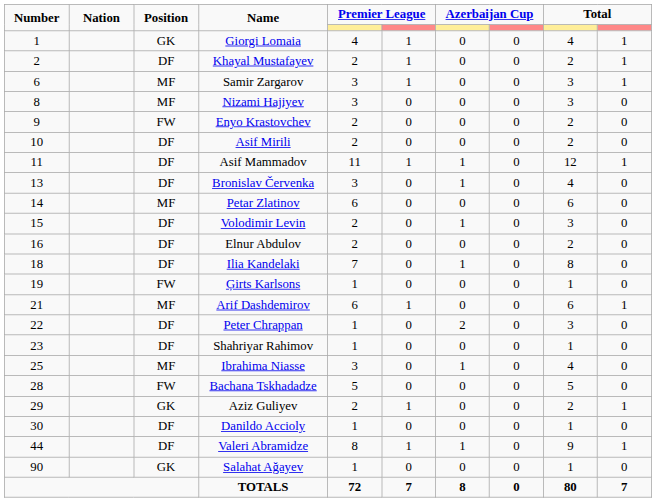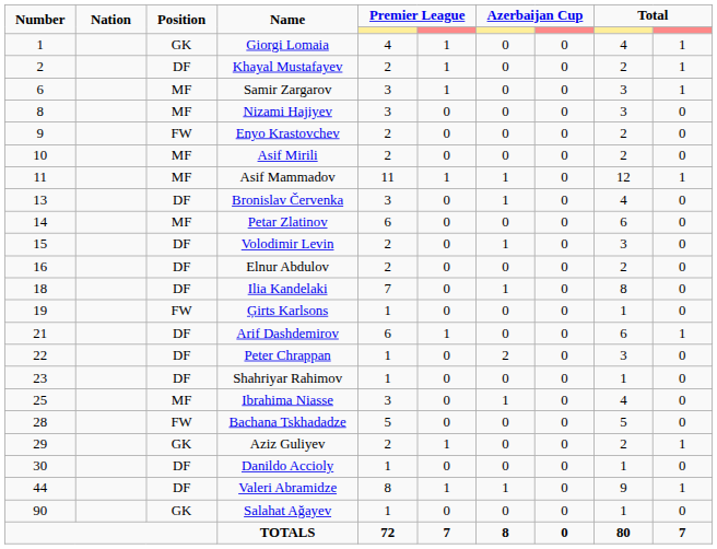 <table class="wikitable" style="font-size: 100%; text-align: center">
 <tr>
 <td rowspan="2" width="10%" align="center"><strong>Number</strong></td>
 <td rowspan="2" width="10%" align="center"><strong>Nation</strong></td>
 <td rowspan="2" width="10%" align="center"><strong>Position</strong></td>
 <td rowspan="2" width="20%" align="center"><strong>Name</strong></td>
 <td colspan="2" align="center"><strong><a href='#'>Premier League</a></strong></td>
 <td colspan="2" align="center"><strong><a href='#'>Azerbaijan Cup</a></strong></td>
 <td colspan="2" align="center"><strong>Total</strong></td>
 </tr>
 <tr>
 <th width=60 style="background: #FFEE99"></th>
 <th width=60 style="background: #FF8888"></th>
 <th width=60 style="background: #FFEE99"></th>
 <th width=60 style="background: #FF8888"></th>
 <th width=60 style="background: #FFEE99"></th>
 <th width=60 style="background: #FF8888"></th>
 </tr>
 <tr>
 <td>1</td>
 <td></td>
 <td>GK</td>
 <td><a href='#'>Giorgi Lomaia</a></td>
 <td>4</td>
 <td>1</td>
 <td>0</td>
 <td>0</td>
 <td>4</td>
 <td>1</td>
 </tr>
 <tr>
 <td>2</td>
 <td></td>
 <td>DF</td>
 <td><a href='#'>Khayal Mustafayev</a></td>
 <td>2</td>
 <td>1</td>
 <td>0</td>
 <td>0</td>
 <td>2</td>
 <td>1</td>
 </tr>
 <tr>
 <td>6</td>
 <td></td>
 <td>MF</td>
 <td>Samir Zargarov</td>
 <td>3</td>
 <td>1</td>
 <td>0</td>
 <td>0</td>
 <td>3</td>
 <td>1</td>
 </tr>
 <tr>
 <td>8</td>
 <td></td>
 <td>MF</td>
 <td><a href='#'>Nizami Hajiyev</a></td>
 <td>3</td>
 <td>0</td>
 <td>0</td>
 <td>0</td>
 <td>3</td>
 <td>0</td>
 </tr>
 <tr>
 <td>9</td>
 <td></td>
 <td>FW</td>
 <td><a href='#'>Enyo Krastovchev</a></td>
 <td>2</td>
 <td>0</td>
 <td>0</td>
 <td>0</td>
 <td>2</td>
 <td>0</td>
 </tr>
 <tr>
 <td>10</td>
 <td></td>
-<td>DF</td>
+<td>MF</td>
 <td><a href='#'>Asif Mirili</a></td>
 <td>2</td>
 <td>0</td>
 <td>0</td>
 <td>0</td>
 <td>2</td>
 <td>0</td>
 </tr>
 <tr>
 <td>11</td>
 <td></td>
-<td>DF</td>
+<td>MF</td>
 <td>Asif Mammadov</td>
 <td>11</td>
 <td>1</td>
 <td>1</td>
 <td>0</td>
 <td>12</td>
 <td>1</td>
 </tr>
 <tr>
 <td>13</td>
 <td></td>
 <td>DF</td>
 <td><a href='#'>Bronislav Červenka</a></td>
 <td>3</td>
 <td>0</td>
 <td>1</td>
 <td>0</td>
 <td>4</td>
 <td>0</td>
 </tr>
 <tr>
 <td>14</td>
 <td></td>
 <td>MF</td>
 <td><a href='#'>Petar Zlatinov</a></td>
 <td>6</td>
 <td>0</td>
 <td>0</td>
 <td>0</td>
 <td>6</td>
 <td>0</td>
 </tr>
 <tr>
 <td>15</td>
 <td></td>
 <td>DF</td>
 <td><a href='#'>Volodimir Levin</a></td>
 <td>2</td>
 <td>0</td>
 <td>1</td>
 <td>0</td>
 <td>3</td>
 <td>0</td>
 </tr>
 <tr>
 <td>16</td>
 <td></td>
 <td>DF</td>
 <td>Elnur Abdulov</td>
 <td>2</td>
 <td>0</td>
 <td>0</td>
 <td>0</td>
 <td>2</td>
 <td>0</td>
 </tr>
 <tr>
 <td>18</td>
 <td></td>
 <td>DF</td>
 <td><a href='#'>Ilia Kandelaki</a></td>
 <td>7</td>
 <td>0</td>
 <td>1</td>
 <td>0</td>
 <td>8</td>
 <td>0</td>
 </tr>
 <tr>
 <td>19</td>
 <td></td>
 <td>FW</td>
 <td><a href='#'>Ģirts Karlsons</a></td>
 <td>1</td>
 <td>0</td>
 <td>0</td>
 <td>0</td>
 <td>1</td>
 <td>0</td>
 </tr>
 <tr>
 <td>21</td>
 <td></td>
-<td>MF</td>
+<td>DF</td>
 <td><a href='#'>Arif Dashdemirov</a></td>
 <td>6</td>
 <td>1</td>
 <td>0</td>
 <td>0</td>
 <td>6</td>
 <td>1</td>
 </tr>
 <tr>
 <td>22</td>
 <td></td>
 <td>DF</td>
 <td><a href='#'>Peter Chrappan</a></td>
 <td>1</td>
 <td>0</td>
 <td>2</td>
 <td>0</td>
 <td>3</td>
 <td>0</td>
 </tr>
 <tr>
 <td>23</td>
 <td></td>
 <td>DF</td>
 <td>Shahriyar Rahimov</td>
 <td>1</td>
 <td>0</td>
 <td>0</td>
 <td>0</td>
 <td>1</td>
 <td>0</td>
 </tr>
 <tr>
 <td>25</td>
 <td></td>
 <td>MF</td>
 <td><a href='#'>Ibrahima Niasse</a></td>
 <td>3</td>
 <td>0</td>
 <td>1</td>
 <td>0</td>
 <td>4</td>
 <td>0</td>
 </tr>
 <tr>
 <td>28</td>
 <td></td>
 <td>FW</td>
 <td><a href='#'>Bachana Tskhadadze</a></td>
 <td>5</td>
 <td>0</td>
 <td>0</td>
 <td>0</td>
 <td>5</td>
 <td>0</td>
 </tr>
 <tr>
 <td>29</td>
 <td></td>
 <td>GK</td>
 <td>Aziz Guliyev</td>
 <td>2</td>
 <td>1</td>
 <td>0</td>
 <td>0</td>
 <td>2</td>
 <td>1</td>
 </tr>
 <tr>
 <td>30</td>
 <td></td>
 <td>DF</td>
 <td><a href='#'>Danildo Accioly</a></td>
 <td>1</td>
 <td>0</td>
 <td>0</td>
 <td>0</td>
 <td>1</td>
 <td>0</td>
 </tr>
 <tr>
 <td>44</td>
 <td></td>
 <td>DF</td>
 <td><a href='#'>Valeri Abramidze</a></td>
 <td>8</td>
 <td>1</td>
 <td>1</td>
 <td>0</td>
 <td>9</td>
 <td>1</td>
 </tr>
 <tr>
 <td>90</td>
 <td></td>
 <td>GK</td>
 <td><a href='#'>Salahat Ağayev</a></td>
 <td>1</td>
 <td>0</td>
 <td>0</td>
 <td>0</td>
 <td>1</td>
 <td>0</td>
 </tr>
 <tr>
 <td colspan="3"></td>
 <td><strong>TOTALS</strong></td>
 <td><strong>72</strong></td>
 <td><strong>7</strong></td>
 <td><strong>8</strong></td>
 <td><strong>0</strong></td>
 <td><strong>80</strong></td>
 <td><strong>7</strong></td>
 </tr>
 </table>
